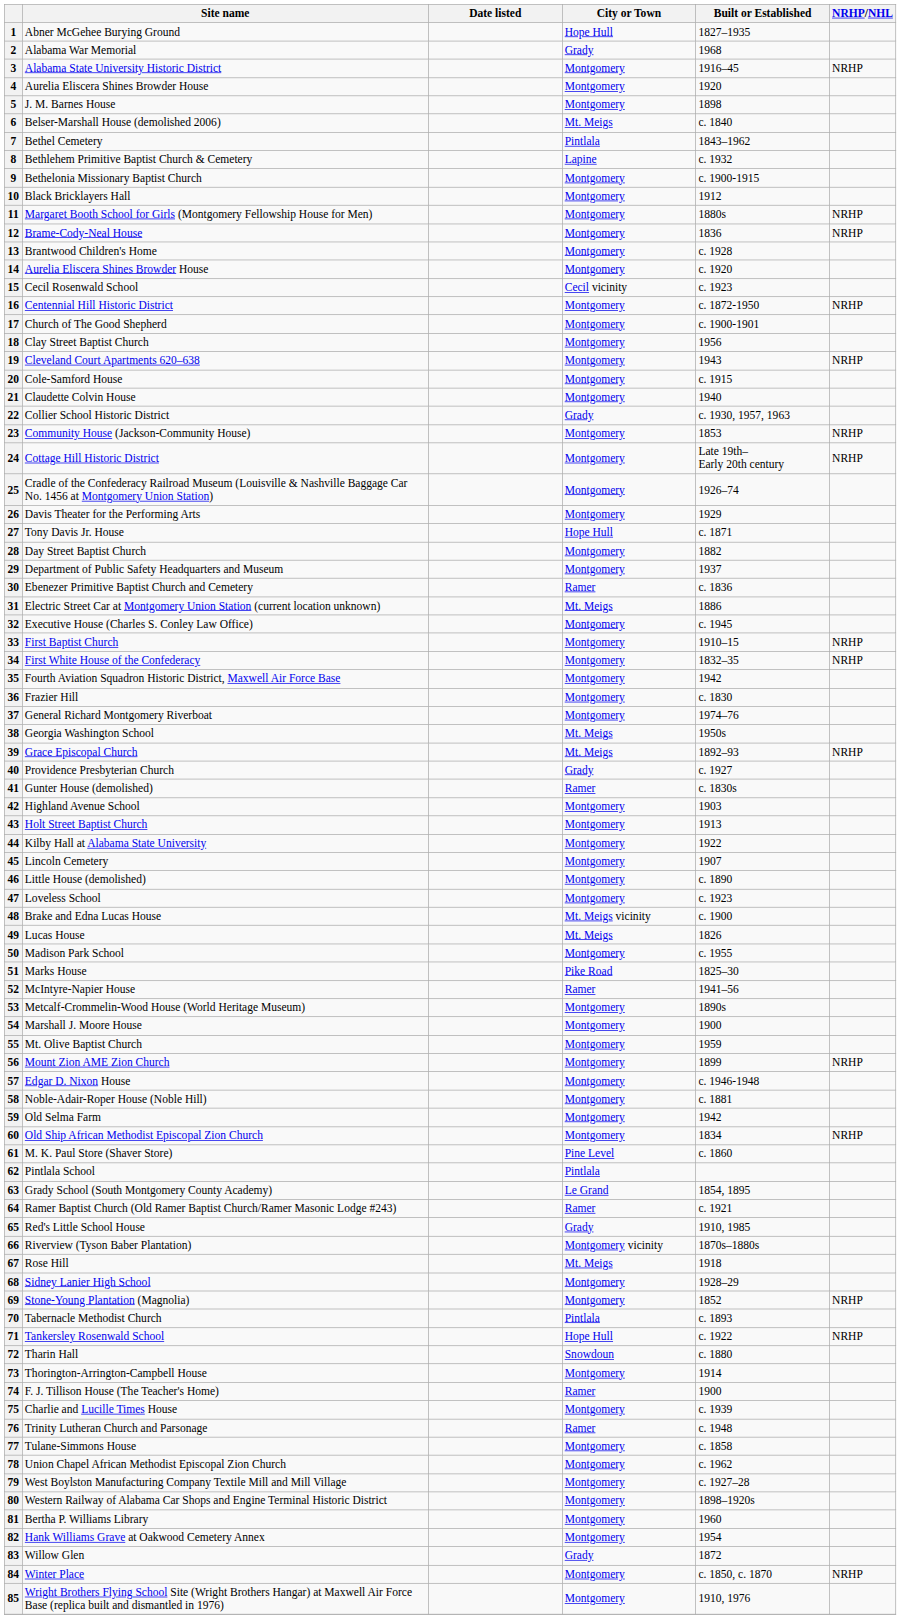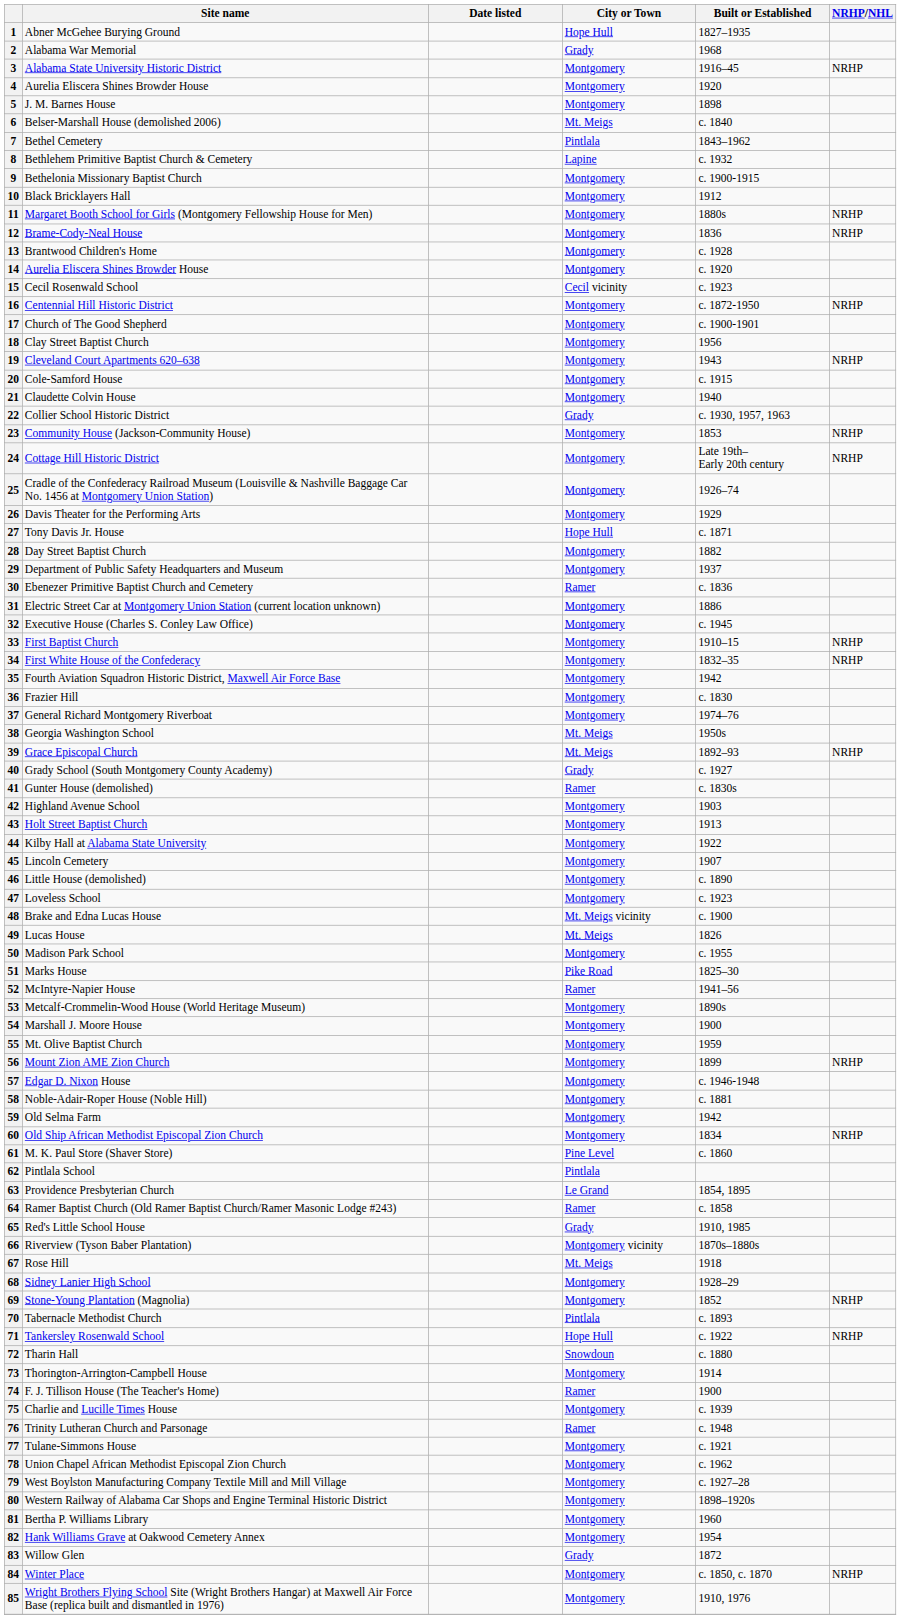 <table class="wikitable" style="width:98%">
 <tr>
 <th width = 2% ></th>
 <th><strong>Site name</strong></th>
 <th width = 15% ><strong>Date listed</strong></th>
 <th width = 15% ><strong>City or Town</strong></th>
 <th width = 15% ><strong>Built or Established</strong></th>
 <th width = 5%  ><strong><a href='#'>NRHP</a>/<a href='#'>NHL</a></strong></th>
 </tr>
 <tr ->
 <th>1</th>
 <td>Abner McGehee Burying Ground</td>
 <td></td>
 <td><a href='#'>Hope Hull</a></td>
 <td>1827–1935</td>
 <td></td>
 </tr>
 <tr ->
 <th>2</th>
 <td>Alabama War Memorial</td>
 <td></td>
 <td><a href='#'>Grady</a></td>
 <td>1968</td>
 <td></td>
 </tr>
 <tr ->
 <th>3</th>
 <td><a href='#'>Alabama State University Historic District</a></td>
 <td></td>
 <td><a href='#'>Montgomery</a></td>
 <td>1916–45</td>
 <td>NRHP</td>
 </tr>
 <tr ->
 <th>4</th>
 <td>Aurelia Eliscera Shines Browder House</td>
 <td></td>
 <td><a href='#'>Montgomery</a></td>
 <td>1920</td>
 <td></td>
 </tr>
 <tr ->
 <th>5</th>
 <td>J. M. Barnes House</td>
 <td></td>
 <td><a href='#'>Montgomery</a></td>
 <td>1898</td>
 <td></td>
 </tr>
 <tr ->
 <th>6</th>
 <td>Belser-Marshall House (demolished 2006)</td>
 <td></td>
 <td><a href='#'>Mt. Meigs</a></td>
 <td>c. 1840</td>
 <td></td>
 </tr>
 <tr ->
 <th>7</th>
 <td>Bethel Cemetery</td>
 <td></td>
 <td><a href='#'>Pintlala</a></td>
 <td>1843–1962</td>
 <td></td>
 </tr>
 <tr ->
 <th>8</th>
 <td>Bethlehem Primitive Baptist Church & Cemetery</td>
 <td></td>
 <td><a href='#'>Lapine</a></td>
 <td>c. 1932</td>
 <td></td>
 </tr>
 <tr ->
 <th>9</th>
 <td>Bethelonia Missionary Baptist Church</td>
 <td></td>
 <td><a href='#'>Montgomery</a></td>
 <td>c. 1900-1915</td>
 <td></td>
 </tr>
 <tr ->
 <th>10</th>
 <td>Black Bricklayers Hall</td>
 <td></td>
 <td><a href='#'>Montgomery</a></td>
 <td>1912</td>
 <td></td>
 </tr>
 <tr ->
 <th>11</th>
 <td><a href='#'>Margaret Booth School for Girls</a> (Montgomery Fellowship House for Men)</td>
 <td></td>
 <td><a href='#'>Montgomery</a></td>
 <td>1880s</td>
 <td>NRHP</td>
 </tr>
 <tr ->
 <th>12</th>
 <td><a href='#'>Brame-Cody-Neal House</a></td>
 <td></td>
 <td><a href='#'>Montgomery</a></td>
 <td>1836</td>
 <td>NRHP</td>
 </tr>
 <tr ->
 <th>13</th>
 <td>Brantwood Children's Home</td>
 <td></td>
 <td><a href='#'>Montgomery</a></td>
 <td>c. 1928</td>
 <td></td>
 </tr>
 <tr ->
 <th>14</th>
 <td><a href='#'>Aurelia Eliscera Shines Browder</a> House</td>
 <td></td>
 <td><a href='#'>Montgomery</a></td>
 <td>c. 1920</td>
 <td></td>
 </tr>
 <tr ->
 <th>15</th>
 <td>Cecil Rosenwald School</td>
 <td></td>
 <td><a href='#'>Cecil</a> vicinity</td>
 <td>c. 1923</td>
 <td></td>
 </tr>
 <tr ->
 <th>16</th>
 <td><a href='#'>Centennial Hill Historic District</a></td>
 <td></td>
 <td><a href='#'>Montgomery</a></td>
 <td>c. 1872-1950</td>
 <td>NRHP</td>
 </tr>
 <tr ->
 <th>17</th>
 <td>Church of The Good Shepherd</td>
 <td></td>
 <td><a href='#'>Montgomery</a></td>
 <td>c. 1900-1901</td>
 <td></td>
 </tr>
 <tr ->
 <th>18</th>
 <td>Clay Street Baptist Church</td>
 <td></td>
 <td><a href='#'>Montgomery</a></td>
 <td>1956</td>
 <td></td>
 </tr>
 <tr ->
 <th>19</th>
 <td><a href='#'>Cleveland Court Apartments 620–638</a></td>
 <td></td>
 <td><a href='#'>Montgomery</a></td>
 <td>1943</td>
 <td>NRHP</td>
 </tr>
 <tr ->
 <th>20</th>
 <td>Cole-Samford House</td>
 <td></td>
 <td><a href='#'>Montgomery</a></td>
 <td>c. 1915</td>
 <td></td>
 </tr>
 <tr ->
 <th>21</th>
 <td>Claudette Colvin House</td>
 <td></td>
 <td><a href='#'>Montgomery</a></td>
 <td>1940</td>
 <td></td>
 </tr>
 <tr ->
 <th>22</th>
 <td>Collier School Historic District</td>
 <td></td>
 <td><a href='#'>Grady</a></td>
 <td>c. 1930, 1957, 1963</td>
 <td></td>
 </tr>
 <tr ->
 <th>23</th>
 <td><a href='#'>Community House</a> (Jackson-Community House)</td>
 <td></td>
 <td><a href='#'>Montgomery</a></td>
 <td>1853</td>
 <td>NRHP</td>
 </tr>
 <tr ->
 <th>24</th>
 <td><a href='#'>Cottage Hill Historic District</a></td>
 <td></td>
 <td><a href='#'>Montgomery</a></td>
 <td>Late 19th– Early 20th century</td>
 <td>NRHP</td>
 </tr>
 <tr ->
 <th>25</th>
 <td>Cradle of the Confederacy Railroad Museum (Louisville & Nashville Baggage Car No. 1456 at <a href='#'>Montgomery Union Station</a>)</td>
 <td></td>
 <td><a href='#'>Montgomery</a></td>
 <td>1926–74</td>
 <td></td>
 </tr>
 <tr ->
 <th>26</th>
 <td>Davis Theater for the Performing Arts</td>
 <td></td>
 <td><a href='#'>Montgomery</a></td>
 <td>1929</td>
 <td></td>
 </tr>
 <tr ->
 <th>27</th>
 <td>Tony Davis Jr. House</td>
 <td></td>
 <td><a href='#'>Hope Hull</a></td>
 <td>c. 1871</td>
 <td></td>
 </tr>
 <tr ->
 <th>28</th>
 <td>Day Street Baptist Church</td>
 <td></td>
 <td><a href='#'>Montgomery</a></td>
 <td>1882</td>
 <td></td>
 </tr>
 <tr ->
 <th>29</th>
 <td>Department of Public Safety Headquarters and Museum</td>
 <td></td>
 <td><a href='#'>Montgomery</a></td>
 <td>1937</td>
 <td></td>
 </tr>
 <tr ->
 <th>30</th>
 <td>Ebenezer Primitive Baptist Church and Cemetery</td>
 <td></td>
 <td><a href='#'>Ramer</a></td>
 <td>c. 1836</td>
 <td></td>
 </tr>
 <tr ->
 <th>31</th>
 <td>Electric Street Car at <a href='#'>Montgomery Union Station</a> (current location unknown)</td>
 <td></td>
-<td><a href='#'>Mt. Meigs</a></td>
+<td><a href='#'>Montgomery</a></td>
 <td>1886</td>
 <td></td>
 </tr>
 <tr ->
 <th>32</th>
 <td>Executive House (Charles S. Conley Law Office)</td>
 <td></td>
 <td><a href='#'>Montgomery</a></td>
 <td>c. 1945</td>
 <td></td>
 </tr>
 <tr ->
 <th>33</th>
 <td><a href='#'>First Baptist Church</a></td>
 <td></td>
 <td><a href='#'>Montgomery</a></td>
 <td>1910–15</td>
 <td>NRHP</td>
 </tr>
 <tr ->
 <th>34</th>
 <td><a href='#'>First White House of the Confederacy</a></td>
 <td></td>
 <td><a href='#'>Montgomery</a></td>
 <td>1832–35</td>
 <td>NRHP</td>
 </tr>
 <tr ->
 <th>35</th>
 <td>Fourth Aviation Squadron Historic District, <a href='#'>Maxwell Air Force Base</a></td>
 <td></td>
 <td><a href='#'>Montgomery</a></td>
 <td>1942</td>
 <td></td>
 </tr>
 <tr ->
 <th>36</th>
 <td>Frazier Hill</td>
 <td></td>
 <td><a href='#'>Montgomery</a></td>
 <td>c. 1830</td>
 <td></td>
 </tr>
 <tr ->
 <th>37</th>
 <td>General Richard Montgomery Riverboat</td>
 <td></td>
 <td><a href='#'>Montgomery</a></td>
 <td>1974–76</td>
 <td></td>
 </tr>
 <tr ->
 <th>38</th>
 <td>Georgia Washington School</td>
 <td></td>
 <td><a href='#'>Mt. Meigs</a></td>
 <td>1950s</td>
 <td></td>
 </tr>
 <tr ->
 <th>39</th>
 <td><a href='#'>Grace Episcopal Church</a></td>
 <td></td>
 <td><a href='#'>Mt. Meigs</a></td>
 <td>1892–93</td>
 <td>NRHP</td>
 </tr>
 <tr ->
 <th>40</th>
-<td>Providence Presbyterian Church</td>
+<td>Grady School (South Montgomery County Academy)</td>
 <td></td>
 <td><a href='#'>Grady</a></td>
 <td>c. 1927</td>
 <td></td>
 </tr>
 <tr ->
 <th>41</th>
 <td>Gunter House (demolished)</td>
 <td></td>
 <td><a href='#'>Ramer</a></td>
 <td>c. 1830s</td>
 <td></td>
 </tr>
 <tr ->
 <th>42</th>
 <td>Highland Avenue School</td>
 <td></td>
 <td><a href='#'>Montgomery</a></td>
 <td>1903</td>
 <td></td>
 </tr>
 <tr ->
 <th>43</th>
 <td><a href='#'>Holt Street Baptist Church</a></td>
 <td></td>
 <td><a href='#'>Montgomery</a></td>
 <td>1913</td>
 <td></td>
 </tr>
 <tr ->
 <th>44</th>
 <td>Kilby Hall at <a href='#'>Alabama State University</a></td>
 <td></td>
 <td><a href='#'>Montgomery</a></td>
 <td>1922</td>
 <td></td>
 </tr>
 <tr ->
 <th>45</th>
 <td>Lincoln Cemetery</td>
 <td></td>
 <td><a href='#'>Montgomery</a></td>
 <td>1907</td>
 <td></td>
 </tr>
 <tr ->
 <th>46</th>
 <td>Little House (demolished)</td>
 <td></td>
 <td><a href='#'>Montgomery</a></td>
 <td>c. 1890</td>
 <td></td>
 </tr>
 <tr ->
 <th>47</th>
 <td>Loveless School</td>
 <td></td>
 <td><a href='#'>Montgomery</a></td>
 <td>c. 1923</td>
 <td></td>
 </tr>
 <tr ->
 <th>48</th>
 <td>Brake and Edna Lucas House</td>
 <td></td>
 <td><a href='#'>Mt. Meigs</a> vicinity</td>
 <td>c. 1900</td>
 <td></td>
 </tr>
 <tr ->
 <th>49</th>
 <td>Lucas House</td>
 <td></td>
 <td><a href='#'>Mt. Meigs</a></td>
 <td>1826</td>
 <td></td>
 </tr>
 <tr ->
 <th>50</th>
 <td>Madison Park School</td>
 <td></td>
 <td><a href='#'>Montgomery</a></td>
 <td>c. 1955</td>
 <td></td>
 </tr>
 <tr ->
 <th>51</th>
 <td>Marks House</td>
 <td></td>
 <td><a href='#'>Pike Road</a></td>
 <td>1825–30</td>
 <td></td>
 </tr>
 <tr ->
 <th>52</th>
 <td>McIntyre-Napier House</td>
 <td></td>
 <td><a href='#'>Ramer</a></td>
 <td>1941–56</td>
 <td></td>
 </tr>
 <tr ->
 <th>53</th>
 <td>Metcalf-Crommelin-Wood House (World Heritage Museum)</td>
 <td></td>
 <td><a href='#'>Montgomery</a></td>
 <td>1890s</td>
 <td></td>
 </tr>
 <tr ->
 <th>54</th>
 <td>Marshall J. Moore House</td>
 <td></td>
 <td><a href='#'>Montgomery</a></td>
 <td>1900</td>
 <td></td>
 </tr>
 <tr ->
 <th>55</th>
 <td>Mt. Olive Baptist Church</td>
 <td></td>
 <td><a href='#'>Montgomery</a></td>
 <td>1959</td>
 <td></td>
 </tr>
 <tr ->
 <th>56</th>
 <td><a href='#'>Mount Zion AME Zion Church</a></td>
 <td></td>
 <td><a href='#'>Montgomery</a></td>
 <td>1899</td>
 <td>NRHP</td>
 </tr>
 <tr ->
 <th>57</th>
 <td><a href='#'>Edgar D. Nixon</a> House</td>
 <td></td>
 <td><a href='#'>Montgomery</a></td>
 <td>c. 1946-1948</td>
 <td></td>
 </tr>
 <tr ->
 <th>58</th>
 <td>Noble-Adair-Roper House (Noble Hill)</td>
 <td></td>
 <td><a href='#'>Montgomery</a></td>
 <td>c. 1881</td>
 <td></td>
 </tr>
 <tr ->
 <th>59</th>
 <td>Old Selma Farm</td>
 <td></td>
 <td><a href='#'>Montgomery</a></td>
 <td>1942</td>
 <td></td>
 </tr>
 <tr ->
 <th>60</th>
 <td><a href='#'>Old Ship African Methodist Episcopal Zion Church</a></td>
 <td></td>
 <td><a href='#'>Montgomery</a></td>
 <td>1834</td>
 <td>NRHP</td>
 </tr>
 <tr ->
 <th>61</th>
 <td>M. K. Paul Store (Shaver Store)</td>
 <td></td>
 <td><a href='#'>Pine Level</a></td>
 <td>c. 1860</td>
 <td></td>
 </tr>
 <tr ->
 <th>62</th>
 <td>Pintlala School</td>
 <td></td>
 <td><a href='#'>Pintlala</a></td>
 <td></td>
 <td></td>
 </tr>
 <tr ->
 <th>63</th>
-<td>Grady School (South Montgomery County Academy)</td>
+<td>Providence Presbyterian Church</td>
 <td></td>
 <td><a href='#'>Le Grand</a></td>
 <td>1854, 1895</td>
 <td></td>
 </tr>
 <tr ->
 <th>64</th>
 <td>Ramer Baptist Church (Old Ramer Baptist Church/Ramer Masonic Lodge #243)</td>
 <td></td>
 <td><a href='#'>Ramer</a></td>
-<td>c. 1921</td>
+<td>c. 1858</td>
 <td></td>
 </tr>
 <tr ->
 <th>65</th>
 <td>Red's Little School House</td>
 <td></td>
 <td><a href='#'>Grady</a></td>
 <td>1910, 1985</td>
 <td></td>
 </tr>
 <tr ->
 <th>66</th>
 <td>Riverview (Tyson Baber Plantation)</td>
 <td></td>
 <td><a href='#'>Montgomery</a> vicinity</td>
 <td>1870s–1880s</td>
 <td></td>
 </tr>
 <tr ->
 <th>67</th>
 <td>Rose Hill</td>
 <td></td>
 <td><a href='#'>Mt. Meigs</a></td>
 <td>1918</td>
 <td></td>
 </tr>
 <tr>
 <th>68</th>
 <td><a href='#'>Sidney Lanier High School</a></td>
 <td></td>
 <td><a href='#'>Montgomery</a></td>
 <td>1928–29</td>
 <td></td>
 </tr>
 <tr ->
 <th>69</th>
 <td><a href='#'>Stone-Young Plantation</a> (Magnolia)</td>
 <td></td>
 <td><a href='#'>Montgomery</a></td>
 <td>1852</td>
 <td>NRHP</td>
 </tr>
 <tr ->
 <th>70</th>
 <td>Tabernacle Methodist Church</td>
 <td></td>
 <td><a href='#'>Pintlala</a></td>
 <td>c. 1893</td>
 <td></td>
 </tr>
 <tr ->
 <th>71</th>
 <td><a href='#'>Tankersley Rosenwald School</a></td>
 <td></td>
 <td><a href='#'>Hope Hull</a></td>
 <td>c. 1922</td>
 <td>NRHP</td>
 </tr>
 <tr ->
 <th>72</th>
 <td>Tharin Hall</td>
 <td></td>
 <td><a href='#'>Snowdoun</a></td>
 <td>c. 1880</td>
 <td></td>
 </tr>
 <tr ->
 <th>73</th>
 <td>Thorington-Arrington-Campbell House</td>
 <td></td>
 <td><a href='#'>Montgomery</a></td>
 <td>1914</td>
 <td></td>
 </tr>
 <tr ->
 <th>74</th>
 <td>F. J. Tillison House (The Teacher's Home)</td>
 <td></td>
 <td><a href='#'>Ramer</a></td>
 <td>1900</td>
 <td></td>
 </tr>
 <tr ->
 <th>75</th>
 <td>Charlie and <a href='#'>Lucille Times</a> House</td>
 <td></td>
 <td><a href='#'>Montgomery</a></td>
 <td>c. 1939</td>
 <td></td>
 </tr>
 <tr ->
 <th>76</th>
 <td>Trinity Lutheran Church and Parsonage</td>
 <td></td>
 <td><a href='#'>Ramer</a></td>
 <td>c. 1948</td>
 <td></td>
 </tr>
 <tr ->
 <th>77</th>
 <td>Tulane-Simmons House</td>
 <td></td>
 <td><a href='#'>Montgomery</a></td>
-<td>c. 1858</td>
+<td>c. 1921</td>
 <td></td>
 </tr>
 <tr ->
 <th>78</th>
 <td>Union Chapel African Methodist Episcopal Zion Church</td>
 <td></td>
 <td><a href='#'>Montgomery</a></td>
 <td>c. 1962</td>
 <td></td>
 </tr>
 <tr ->
 <th>79</th>
 <td>West Boylston Manufacturing Company Textile Mill and Mill Village</td>
 <td></td>
 <td><a href='#'>Montgomery</a></td>
 <td>c. 1927–28</td>
 <td></td>
 </tr>
 <tr ->
 <th>80</th>
 <td>Western Railway of Alabama Car Shops and Engine Terminal Historic District</td>
 <td></td>
 <td><a href='#'>Montgomery</a></td>
 <td>1898–1920s</td>
 <td></td>
 </tr>
 <tr ->
 <th>81</th>
 <td>Bertha P. Williams Library</td>
 <td></td>
 <td><a href='#'>Montgomery</a></td>
 <td>1960</td>
 <td></td>
 </tr>
 <tr ->
 <th>82</th>
 <td><a href='#'>Hank Williams Grave</a> at Oakwood Cemetery Annex</td>
 <td></td>
 <td><a href='#'>Montgomery</a></td>
 <td>1954</td>
 <td></td>
 </tr>
 <tr ->
 <th>83</th>
 <td>Willow Glen</td>
 <td></td>
 <td><a href='#'>Grady</a></td>
 <td>1872</td>
 <td></td>
 </tr>
 <tr ->
 <th>84</th>
 <td><a href='#'>Winter Place</a></td>
 <td></td>
 <td><a href='#'>Montgomery</a></td>
 <td>c. 1850, c. 1870</td>
 <td>NRHP</td>
 </tr>
 <tr ->
 <th>85</th>
 <td><a href='#'>Wright Brothers Flying School</a> Site (Wright Brothers Hangar) at Maxwell Air Force Base (replica built and dismantled in 1976)</td>
 <td></td>
 <td><a href='#'>Montgomery</a></td>
 <td>1910, 1976</td>
 <td></td>
 </tr>
 <tr ->
 </tr>
 </table>
